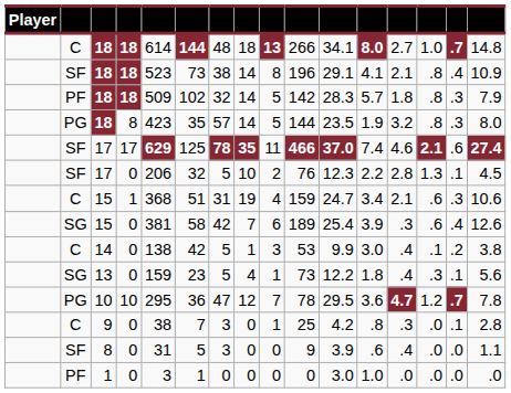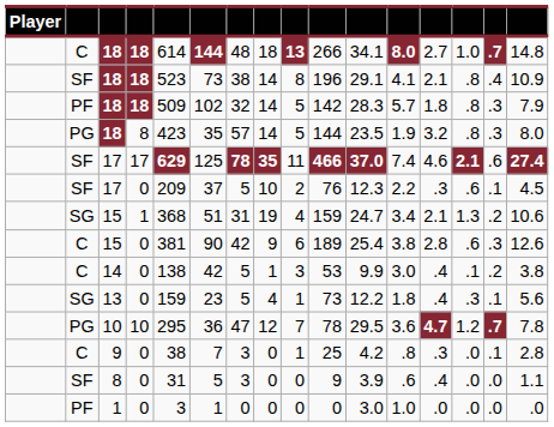 <table class="wikitable sortable" style="font-size: 95%; text-align:right;">
 <tr>
 <th style="background:#010101; color:#FFFFFF; border-top:#862633 3px solid; border-bottom:#862633 3px solid;">Player</th>
 <th style="background:#010101; color:#FFFFFF; border-top:#862633 3px solid; border-bottom:#862633 3px solid;"></th>
 <th style="background:#010101; color:#FFFFFF; border-top:#862633 3px solid; border-bottom:#862633 3px solid;"></th>
 <th style="background:#010101; color:#FFFFFF; border-top:#862633 3px solid; border-bottom:#862633 3px solid;"></th>
 <th style="background:#010101; color:#FFFFFF; border-top:#862633 3px solid; border-bottom:#862633 3px solid;"></th>
 <th style="background:#010101; color:#FFFFFF; border-top:#862633 3px solid; border-bottom:#862633 3px solid;"></th>
 <th style="background:#010101; color:#FFFFFF; border-top:#862633 3px solid; border-bottom:#862633 3px solid;"></th>
 <th style="background:#010101; color:#FFFFFF; border-top:#862633 3px solid; border-bottom:#862633 3px solid;"></th>
 <th style="background:#010101; color:#FFFFFF; border-top:#862633 3px solid; border-bottom:#862633 3px solid;"></th>
 <th style="background:#010101; color:#FFFFFF; border-top:#862633 3px solid; border-bottom:#862633 3px solid;"></th>
 <th style="background:#010101; color:#FFFFFF; border-top:#862633 3px solid; border-bottom:#862633 3px solid;"></th>
 <th style="background:#010101; color:#FFFFFF; border-top:#862633 3px solid; border-bottom:#862633 3px solid;"></th>
 <th style="background:#010101; color:#FFFFFF; border-top:#862633 3px solid; border-bottom:#862633 3px solid;"></th>
 <th style="background:#010101; color:#FFFFFF; border-top:#862633 3px solid; border-bottom:#862633 3px solid;"></th>
 <th style="background:#010101; color:#FFFFFF; border-top:#862633 3px solid; border-bottom:#862633 3px solid;"></th>
 <th style="background:#010101; color:#FFFFFF; border-top:#862633 3px solid; border-bottom:#862633 3px solid;"></th>
 </tr>
 <tr>
 <td style="text-align:left;"></td>
 <td style="text-align:center;">C</td>
 <td style="background:#862633; color:#FFFFFF;"><strong>18</strong></td>
 <td style="background:#862633; color:#FFFFFF;"><strong>18</strong></td>
 <td>614</td>
 <td style="background:#862633; color:#FFFFFF;"><strong>144</strong></td>
 <td>48</td>
 <td>18</td>
 <td style="background:#862633; color:#FFFFFF;"><strong>13</strong></td>
 <td>266</td>
 <td>34.1</td>
 <td style="background:#862633; color:#FFFFFF;"><strong>8.0</strong></td>
 <td>2.7</td>
 <td>1.0</td>
 <td style="background:#862633; color:#FFFFFF;"><strong>.7</strong></td>
 <td>14.8</td>
 </tr>
 <tr>
 <td style="text-align:left;"></td>
 <td style="text-align:center;">SF</td>
 <td style="background:#862633; color:#FFFFFF;"><strong>18</strong></td>
 <td style="background:#862633; color:#FFFFFF;"><strong>18</strong></td>
 <td>523</td>
 <td>73</td>
 <td>38</td>
 <td>14</td>
 <td>8</td>
 <td>196</td>
 <td>29.1</td>
 <td>4.1</td>
 <td>2.1</td>
 <td>.8</td>
 <td>.4</td>
 <td>10.9</td>
 </tr>
 <tr>
 <td style="text-align:left;"></td>
 <td style="text-align:center;">PF</td>
 <td style="background:#862633; color:#FFFFFF;"><strong>18</strong></td>
 <td style="background:#862633; color:#FFFFFF;"><strong>18</strong></td>
 <td>509</td>
 <td>102</td>
 <td>32</td>
 <td>14</td>
 <td>5</td>
 <td>142</td>
 <td>28.3</td>
 <td>5.7</td>
 <td>1.8</td>
 <td>.8</td>
 <td>.3</td>
 <td>7.9</td>
 </tr>
 <tr>
 <td style="text-align:left;"></td>
 <td style="text-align:center;">PG</td>
 <td style="background:#862633; color:#FFFFFF;"><strong>18</strong></td>
 <td>8</td>
 <td>423</td>
 <td>35</td>
 <td>57</td>
 <td>14</td>
 <td>5</td>
 <td>144</td>
 <td>23.5</td>
 <td>1.9</td>
 <td>3.2</td>
 <td>.8</td>
 <td>.3</td>
 <td>8.0</td>
 </tr>
 <tr>
 <td style="text-align:left;"></td>
 <td style="text-align:center;">SF</td>
 <td>17</td>
 <td>17</td>
 <td style="background:#862633; color:#FFFFFF;"><strong>629</strong></td>
 <td>125</td>
 <td style="background:#862633; color:#FFFFFF;"><strong>78</strong></td>
 <td style="background:#862633; color:#FFFFFF;"><strong>35</strong></td>
 <td>11</td>
 <td style="background:#862633; color:#FFFFFF;"><strong>466</strong></td>
 <td style="background:#862633; color:#FFFFFF;"><strong>37.0</strong></td>
 <td>7.4</td>
 <td>4.6</td>
 <td style="background:#862633; color:#FFFFFF;"><strong>2.1</strong></td>
 <td>.6</td>
 <td style="background:#862633; color:#FFFFFF;"><strong>27.4</strong></td>
 </tr>
 <tr>
 <td style="text-align:left;"></td>
 <td style="text-align:center;">SF</td>
 <td>17</td>
 <td>0</td>
-<td>206</td>
-<td>32</td>
+<td>209</td>
+<td>37</td>
 <td>5</td>
 <td>10</td>
 <td>2</td>
 <td>76</td>
 <td>12.3</td>
 <td>2.2</td>
-<td>2.8</td>
-<td>1.3</td>
+<td>.3</td>
+<td>.6</td>
 <td>.1</td>
 <td>4.5</td>
 </tr>
 <tr>
 <td style="text-align:left;"></td>
-<td style="text-align:center;">C</td>
+<td style="text-align:center;">SG</td>
 <td>15</td>
 <td>1</td>
 <td>368</td>
 <td>51</td>
 <td>31</td>
 <td>19</td>
 <td>4</td>
 <td>159</td>
 <td>24.7</td>
 <td>3.4</td>
 <td>2.1</td>
-<td>.6</td>
-<td>.3</td>
+<td>1.3</td>
+<td>.2</td>
 <td>10.6</td>
 </tr>
 <tr>
 <td style="text-align:left;"></td>
-<td style="text-align:center;">SG</td>
+<td style="text-align:center;">C</td>
 <td>15</td>
 <td>0</td>
 <td>381</td>
-<td>58</td>
+<td>90</td>
 <td>42</td>
-<td>7</td>
+<td>9</td>
 <td>6</td>
 <td>189</td>
 <td>25.4</td>
-<td>3.9</td>
+<td>3.8</td>
+<td>2.8</td>
+<td>.6</td>
 <td>.3</td>
-<td>.6</td>
-<td>.4</td>
 <td>12.6</td>
 </tr>
 <tr>
 <td style="text-align:left;"></td>
 <td style="text-align:center;">C</td>
 <td>14</td>
 <td>0</td>
 <td>138</td>
 <td>42</td>
 <td>5</td>
 <td>1</td>
 <td>3</td>
 <td>53</td>
 <td>9.9</td>
 <td>3.0</td>
 <td>.4</td>
 <td>.1</td>
 <td>.2</td>
 <td>3.8</td>
 </tr>
 <tr>
 <td style="text-align:left;"></td>
 <td style="text-align:center;">SG</td>
 <td>13</td>
 <td>0</td>
 <td>159</td>
 <td>23</td>
 <td>5</td>
 <td>4</td>
 <td>1</td>
 <td>73</td>
 <td>12.2</td>
 <td>1.8</td>
 <td>.4</td>
 <td>.3</td>
 <td>.1</td>
 <td>5.6</td>
 </tr>
 <tr>
 <td style="text-align:left;"></td>
 <td style="text-align:center;">PG</td>
 <td>10</td>
 <td>10</td>
 <td>295</td>
 <td>36</td>
 <td>47</td>
 <td>12</td>
 <td>7</td>
 <td>78</td>
 <td>29.5</td>
 <td>3.6</td>
 <td style="background:#862633; color:#FFFFFF;"><strong>4.7</strong></td>
 <td>1.2</td>
 <td style="background:#862633; color:#FFFFFF;"><strong>.7</strong></td>
 <td>7.8</td>
 </tr>
 <tr>
 <td style="text-align:left;"></td>
 <td style="text-align:center;">C</td>
 <td>9</td>
 <td>0</td>
 <td>38</td>
 <td>7</td>
 <td>3</td>
 <td>0</td>
 <td>1</td>
 <td>25</td>
 <td>4.2</td>
 <td>.8</td>
 <td>.3</td>
 <td>.0</td>
 <td>.1</td>
 <td>2.8</td>
 </tr>
 <tr>
 <td style="text-align:left;"></td>
 <td style="text-align:center;">SF</td>
 <td>8</td>
 <td>0</td>
 <td>31</td>
 <td>5</td>
 <td>3</td>
 <td>0</td>
 <td>0</td>
 <td>9</td>
 <td>3.9</td>
 <td>.6</td>
 <td>.4</td>
 <td>.0</td>
 <td>.0</td>
 <td>1.1</td>
 </tr>
 <tr>
 <td style="text-align:left;"></td>
 <td style="text-align:center;">PF</td>
 <td>1</td>
 <td>0</td>
 <td>3</td>
 <td>1</td>
 <td>0</td>
 <td>0</td>
 <td>0</td>
 <td>0</td>
 <td>3.0</td>
 <td>1.0</td>
 <td>.0</td>
 <td>.0</td>
 <td>.0</td>
 <td>.0</td>
 </tr>
 </table>
